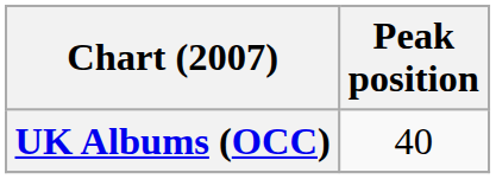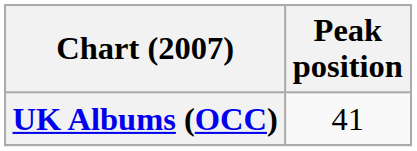 <table class="wikitable plainrowheaders">
 <tr>
 <th scope="col">Chart (2007)</th>
 <th scope="col">Peak<br>position</th>
 </tr>
 <tr>
 <th scope="row"><a href='#'>UK Albums</a> (<a href='#'>OCC</a>)</th>
-<td align="center">40</td>
+<td align="center">41</td>
 </tr>
 <tr>
 </tr>
 </table>
